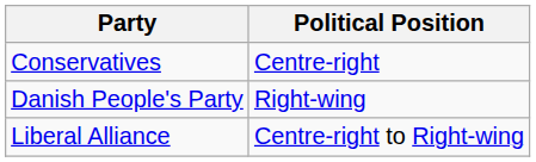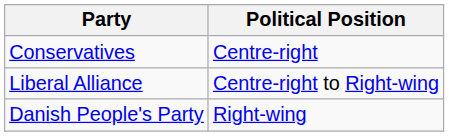 <table class="wikitable mw-collapsible mw-collapsed">
 <tr>
 <th>Party</th>
 <th>Political Position</th>
 </tr>
 <tr>
 <td><a href='#'>Conservatives</a></td>
 <td><a href='#'>Centre-right</a></td>
 </tr>
 <tr>
+<td><a href='#'>Liberal Alliance</a></td>
+<td><a href='#'>Centre-right</a> to <a href='#'>Right-wing</a></td>
+</tr>
+<tr>
 <td><a href='#'>Danish People's Party</a></td>
 <td><a href='#'>Right-wing</a></td>
 </tr>
-<tr>
-<td><a href='#'>Liberal Alliance</a></td>
-<td><a href='#'>Centre-right</a> to <a href='#'>Right-wing</a></td>
-</tr>
 </table>
